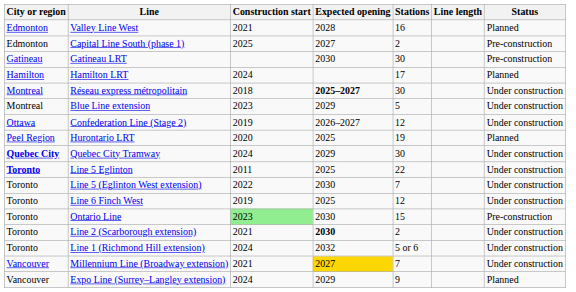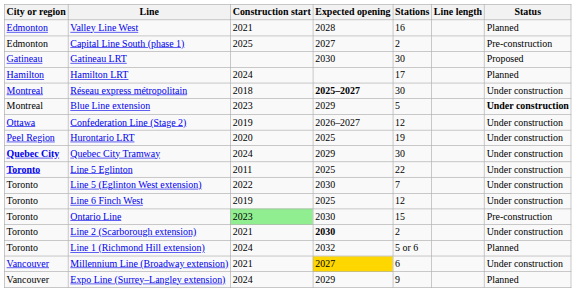 <table class="wikitable sortable">
 <tr>
 <th>City or region</th>
 <th>Line</th>
 <th>Construction start</th>
 <th>Expected opening</th>
 <th>Stations</th>
 <th>Line length</th>
 <th>Status</th>
 </tr>
 <tr>
 <td><a href='#'>Edmonton</a></td>
 <td><a href='#'>Valley Line West</a></td>
 <td>2021</td>
 <td>2028</td>
 <td>16</td>
 <td></td>
 <td>Planned</td>
 </tr>
 <tr>
 <td>Edmonton</td>
 <td><a href='#'>Capital Line South (phase 1)</a></td>
 <td>2025</td>
 <td>2027</td>
 <td>2</td>
 <td></td>
 <td>Pre-construction </td>
 </tr>
 <tr>
 <td><a href='#'>Gatineau</a></td>
 <td><a href='#'>Gatineau LRT</a></td>
 <td></td>
 <td>2030</td>
 <td>30</td>
 <td></td>
-<td>Pre-construction </td>
+<td>Proposed</td>
 </tr>
 <tr>
 <td><a href='#'>Hamilton</a></td>
 <td><a href='#'>Hamilton LRT</a></td>
 <td>2024</td>
 <td></td>
 <td>17</td>
 <td></td>
 <td>Planned</td>
 </tr>
 <tr>
 <td><a href='#'>Montreal</a></td>
 <td><a href='#'>Réseau express métropolitain</a></td>
 <td>2018</td>
 <td><strong>2025–2027</strong></td>
 <td>30</td>
 <td></td>
 <td>Under construction</td>
 </tr>
 <tr>
 <td>Montreal</td>
 <td><a href='#'>Blue Line extension</a></td>
 <td>2023</td>
 <td>2029</td>
 <td>5</td>
 <td></td>
-<td>Under construction</td>
+<td><strong>Under construction</strong></td>
 </tr>
 <tr>
 <td><a href='#'>Ottawa</a></td>
 <td><a href='#'>Confederation Line (Stage 2)</a></td>
 <td>2019</td>
 <td>2026–2027</td>
 <td>12</td>
 <td></td>
 <td>Under construction</td>
 </tr>
 <tr>
 <td><a href='#'>Peel Region</a></td>
 <td><a href='#'>Hurontario LRT</a></td>
 <td>2020</td>
 <td>2025</td>
 <td>19</td>
 <td></td>
-<td>Planned</td>
+<td>Under construction</td>
 </tr>
 <tr>
 <td><strong><a href='#'>Quebec City</a></strong></td>
 <td><a href='#'>Quebec City Tramway</a></td>
 <td>2024</td>
 <td>2029</td>
 <td>30</td>
 <td></td>
 <td>Under construction</td>
 </tr>
 <tr>
 <td><strong><a href='#'>Toronto</a></strong></td>
 <td><a href='#'>Line 5 Eglinton</a></td>
 <td>2011</td>
 <td>2025</td>
 <td>22</td>
 <td></td>
 <td>Under construction</td>
 </tr>
 <tr>
 <td>Toronto</td>
 <td><a href='#'>Line 5 (Eglinton West extension)</a></td>
 <td>2022</td>
 <td>2030</td>
 <td>7</td>
 <td></td>
 <td>Under construction</td>
 </tr>
 <tr>
 <td>Toronto</td>
 <td><a href='#'>Line 6 Finch West</a></td>
 <td>2019</td>
 <td>2025</td>
 <td>12</td>
 <td></td>
 <td>Under construction</td>
 </tr>
 <tr>
 <td>Toronto</td>
 <td><a href='#'>Ontario Line</a></td>
 <td style="background: lightgreen;">2023</td>
 <td>2030</td>
 <td>15</td>
 <td></td>
 <td>Pre-construction </td>
 </tr>
 <tr>
 <td>Toronto</td>
 <td><a href='#'>Line 2 (Scarborough extension)</a></td>
 <td>2021</td>
 <td><strong>2030</strong></td>
 <td>2</td>
 <td></td>
 <td>Under construction</td>
 </tr>
 <tr>
 <td>Toronto</td>
 <td><a href='#'>Line 1 (Richmond Hill extension)</a></td>
 <td>2024</td>
 <td>2032</td>
 <td>5 or 6</td>
 <td></td>
-<td>Under construction</td>
+<td>Planned</td>
 </tr>
 <tr>
 <td><a href='#'>Vancouver</a></td>
 <td><a href='#'>Millennium Line (Broadway extension)</a></td>
 <td>2021</td>
 <td style="background: gold;">2027</td>
-<td>7</td>
+<td>6</td>
 <td></td>
 <td>Under construction</td>
 </tr>
 <tr>
 <td>Vancouver</td>
 <td><a href='#'>Expo Line (Surrey–Langley extension)</a></td>
 <td>2024</td>
 <td>2029</td>
 <td>9</td>
 <td></td>
 <td>Planned</td>
 </tr>
 </table>
